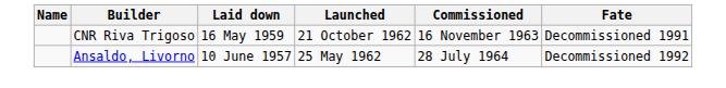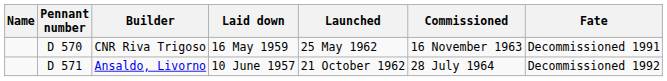 <table class="wikitable" style="margin:1em auto;">
 <tr>
 <th>Name</th>
+<th style="line-height:1.2em;">Pennant<br>number</th>
 <th>Builder</th>
 <th>Laid down</th>
 <th>Launched</th>
 <th>Commissioned</th>
 <th>Fate</th>
 </tr>
 <tr>
 <td></td>
+<td style="text-align:center;">D 570</td>
 <td>CNR Riva Trigoso</td>
 <td>16 May 1959</td>
-<td>21 October 1962</td>
+<td>25 May 1962</td>
 <td>16 November 1963</td>
 <td>Decommissioned 1991</td>
 </tr>
 <tr>
 <td></td>
+<td style="text-align:center;">D 571</td>
 <td><a href='#'>Ansaldo, Livorno</a></td>
 <td>10 June 1957</td>
-<td>25 May 1962</td>
+<td>21 October 1962</td>
 <td>28 July 1964</td>
 <td>Decommissioned 1992</td>
 </tr>
 </table>
